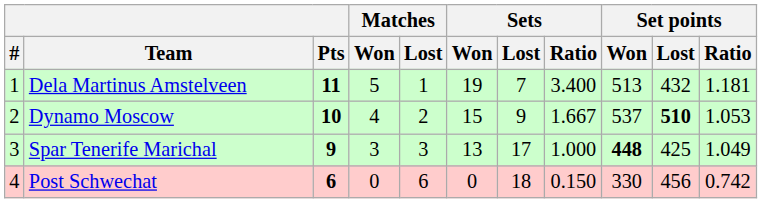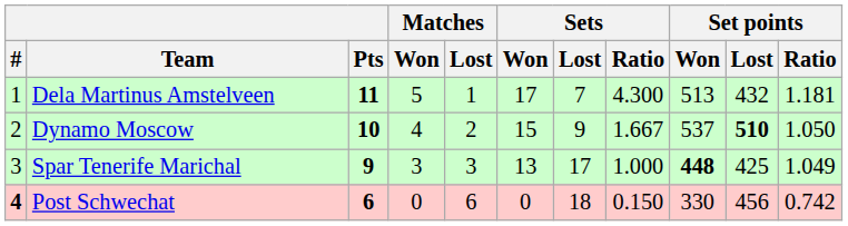 <table class=wikitable style="text-align:center">
 <tr>
 <th colspan=3></th>
 <th colspan=2>Matches</th>
 <th colspan=3>Sets</th>
 <th colspan=3>Set points</th>
 </tr>
 <tr>
 <th>#</th>
 <th width=220>Team</th>
 <th width=20>Pts</th>
 <th width=20>Won</th>
 <th width=20>Lost</th>
 <th width=20>Won</th>
 <th width=20>Lost</th>
 <th width=20>Ratio</th>
 <th width=20>Won</th>
 <th width=20>Lost</th>
 <th width=20>Ratio</th>
 </tr>
 <tr style="background: #ccffcc;">
 <td>1</td>
 <td align=left> <a href='#'>Dela Martinus Amstelveen</a></td>
 <td><strong>11</strong></td>
 <td>5</td>
 <td>1</td>
-<td>19</td>
+<td>17</td>
 <td>7</td>
-<td>3.400</td>
+<td>4.300</td>
 <td>513</td>
 <td>432</td>
 <td>1.181</td>
 </tr>
 <tr style="background: #ccffcc;">
 <td>2</td>
 <td align=left>  <a href='#'>Dynamo Moscow</a></td>
 <td><strong>10</strong></td>
 <td>4</td>
 <td>2</td>
 <td>15</td>
 <td>9</td>
 <td>1.667</td>
 <td>537</td>
 <td><strong>510</strong></td>
-<td>1.053</td>
+<td>1.050</td>
 </tr>
 <tr style="background: #ccffcc;">
 <td>3</td>
 <td align=left> <a href='#'>Spar Tenerife Marichal</a></td>
 <td><strong>9</strong></td>
 <td>3</td>
 <td>3</td>
 <td>13</td>
 <td>17</td>
 <td>1.000</td>
 <td><strong>448</strong></td>
 <td>425</td>
 <td>1.049</td>
 </tr>
 <tr style="background: #ffcccc;">
-<td>4</td>
+<td><strong>4</strong></td>
 <td align=left> <a href='#'>Post Schwechat</a></td>
 <td><strong>6</strong></td>
 <td>0</td>
 <td>6</td>
 <td>0</td>
 <td>18</td>
 <td>0.150</td>
 <td>330</td>
 <td>456</td>
 <td>0.742</td>
 </tr>
 </table>
